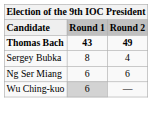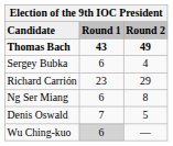 <table class=wikitable>
 <tr style="background:#efefef;">
 <th colspan="3">Election of the 9th IOC President</th>
 </tr>
 <tr style="background:#efefef;">
 <td><strong>Candidate</strong></td>
 <td style="background:silver;"><strong>Round 1</strong></td>
 <td style="background:silver;"><strong>Round 2</strong></td>
 </tr>
 <tr>
 <td> <strong>Thomas Bach</strong></td>
 <td style="text-align:center;"><strong>43</strong></td>
 <td style="text-align:center;"><strong>49</strong></td>
 </tr>
 <tr>
 <td> Sergey Bubka</td>
-<td style="text-align:center;">8</td>
+<td style="text-align:center;">6</td>
 <td style="text-align:center;">4</td>
+</tr>
+<tr>
+<td> Richard Carrión</td>
+<td style="text-align:center;">23</td>
+<td style="text-align:center;">29</td>
 </tr>
 <tr>
 <td> Ng Ser Miang</td>
 <td style="text-align:center;">6</td>
-<td style="text-align:center;">6</td>
+<td style="text-align:center;">8</td>
+</tr>
+<tr>
+<td> Denis Oswald</td>
+<td style="text-align:center;">7</td>
+<td style="text-align:center;">5</td>
 </tr>
 <tr>
 <td> Wu Ching-kuo</td>
 <td style="background: lightgrey; text-align:center;">6</td>
 <td style="text-align:center;">—</td>
 </tr>
 </table>
